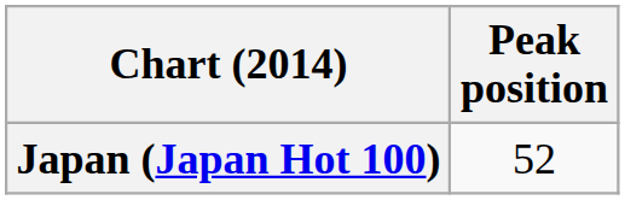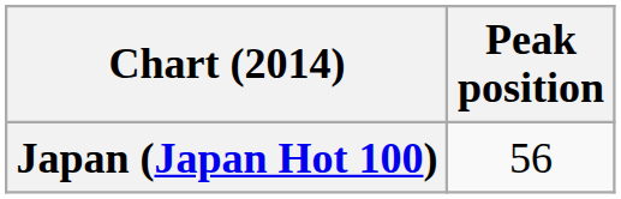 <table class="wikitable plainrowheaders" style="text-align:center">
 <tr>
 <th scope="col">Chart (2014)</th>
 <th scope="col">Peak<br>position</th>
 </tr>
 <tr>
 <th scope="row">Japan (<a href='#'>Japan Hot 100</a>)</th>
-<td>52</td>
+<td>56</td>
 </tr>
 </table>
